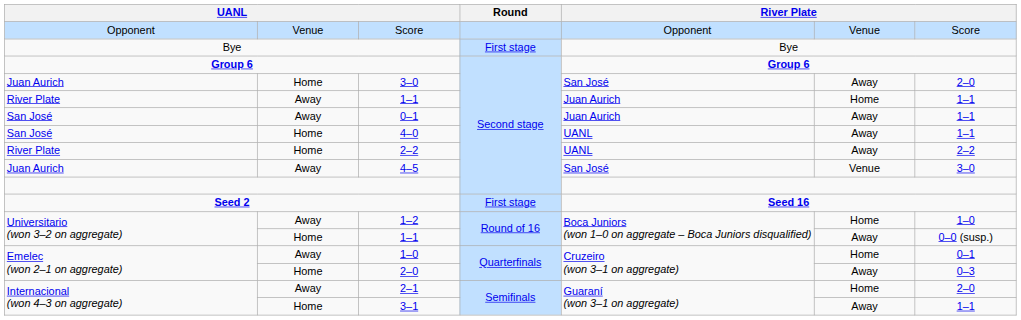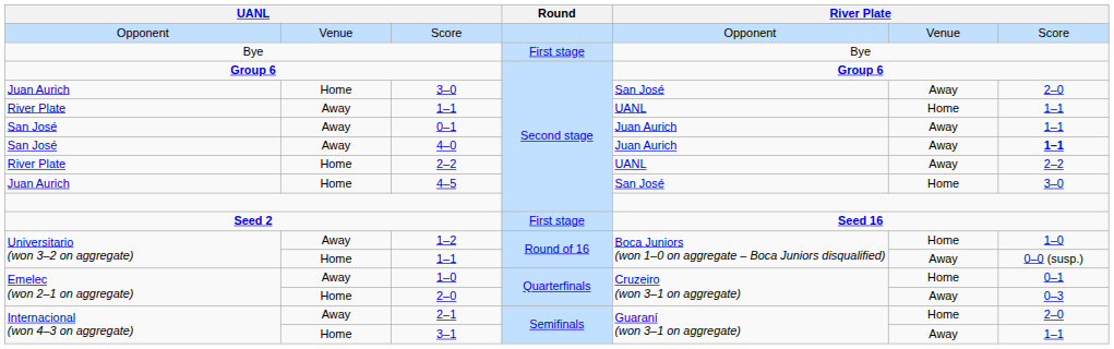 <table class="wikitable" style="text-align: center;">
 <tr>
 <th colspan=3> <a href='#'>UANL</a></th>
 <th>Round</th>
 <th colspan=3> <a href='#'>River Plate</a></th>
 </tr>
 <tr bgcolor=#c1e0ff>
 <td width=25%>Opponent</td>
 <td width=10%>Venue</td>
 <td width=10%>Score</td>
 <td width=10%></td>
 <td width=25%>Opponent</td>
 <td width=10%>Venue</td>
 <td width=10%>Score</td>
 </tr>
 <tr>
 <td colspan=3>Bye</td>
 <td bgcolor=#c1e0ff><a href='#'>First stage</a></td>
 <td colspan=3>Bye</td>
 </tr>
 <tr>
 <td colspan=3><strong><a href='#'>Group 6</a></strong></td>
 <td rowspan=8 bgcolor=#c1e0ff><a href='#'>Second stage</a></td>
 <td colspan=3><strong><a href='#'>Group 6</a></strong></td>
 </tr>
 <tr>
 <td align=left> <a href='#'>Juan Aurich</a></td>
 <td>Home</td>
 <td><a href='#'>3–0</a></td>
 <td align=left> <a href='#'>San José</a></td>
 <td>Away</td>
 <td><a href='#'>2–0</a></td>
 </tr>
 <tr>
 <td align=left> <a href='#'>River Plate</a></td>
 <td>Away</td>
 <td><a href='#'>1–1</a></td>
-<td align=left> <a href='#'>Juan Aurich</a></td>
+<td align=left> <a href='#'>UANL</a></td>
 <td>Home</td>
 <td><a href='#'>1–1</a></td>
 </tr>
 <tr>
 <td align=left> <a href='#'>San José</a></td>
 <td>Away</td>
 <td><a href='#'>0–1</a></td>
 <td align=left> <a href='#'>Juan Aurich</a></td>
 <td>Away</td>
 <td><a href='#'>1–1</a></td>
 </tr>
 <tr>
 <td align=left> <a href='#'>San José</a></td>
-<td>Home</td>
+<td>Away</td>
 <td><a href='#'>4–0</a></td>
-<td align=left> <a href='#'>UANL</a></td>
+<td align=left> <a href='#'>Juan Aurich</a></td>
 <td>Away</td>
-<td><a href='#'>1–1</a></td>
+<td><strong><a href='#'>1–1</a></strong></td>
 </tr>
 <tr>
 <td align=left> <a href='#'>River Plate</a></td>
 <td>Home</td>
 <td><a href='#'>2–2</a></td>
 <td align=left> <a href='#'>UANL</a></td>
 <td>Away</td>
 <td><a href='#'>2–2</a></td>
 </tr>
 <tr>
 <td align=left> <a href='#'>Juan Aurich</a></td>
-<td>Away</td>
+<td>Home</td>
 <td><a href='#'>4–5</a></td>
 <td align=left> <a href='#'>San José</a></td>
-<td width=10%>Venue</td>
+<td>Home</td>
 <td><a href='#'>3–0</a></td>
 </tr>
 <tr>
 <td colspan=3 align=center valign=top><br></td>
 <td colspan=3 align=center valign=top><br></td>
 </tr>
 <tr>
 <td colspan=3><strong><a href='#'>Seed 2</a></strong></td>
 <td bgcolor=#c1e0ff><a href='#'>First stage</a></td>
 <td colspan=3><strong><a href='#'>Seed 16</a></strong></td>
 </tr>
 <tr>
 <td rowspan=2 align=left> <a href='#'>Universitario</a><br><em>(won 3–2 on aggregate)</em></td>
 <td>Away</td>
 <td><a href='#'>1–2</a></td>
 <td rowspan=2 bgcolor=#c1e0ff><a href='#'>Round of 16</a></td>
 <td rowspan=2 align=left> <a href='#'>Boca Juniors</a><br><em>(won 1–0 on aggregate – Boca Juniors disqualified)</em></td>
 <td>Home</td>
 <td><a href='#'>1–0</a></td>
 </tr>
 <tr>
 <td>Home</td>
 <td><a href='#'>1–1</a></td>
 <td>Away</td>
 <td><a href='#'>0–0</a> (susp.)</td>
 </tr>
 <tr>
 <td rowspan=2 align=left> <a href='#'>Emelec</a><br><em>(won 2–1 on aggregate)</em></td>
 <td>Away</td>
 <td><a href='#'>1–0</a></td>
 <td rowspan=2 bgcolor=#c1e0ff><a href='#'>Quarterfinals</a></td>
 <td rowspan=2 align=left> <a href='#'>Cruzeiro</a><br><em>(won 3–1 on aggregate)</em></td>
 <td>Home</td>
 <td><a href='#'>0–1</a></td>
 </tr>
 <tr>
 <td>Home</td>
 <td><a href='#'>2–0</a></td>
 <td>Away</td>
 <td><a href='#'>0–3</a></td>
 </tr>
 <tr>
 <td rowspan=2 align=left> <a href='#'>Internacional</a><br><em>(won 4–3 on aggregate)</em></td>
 <td>Away</td>
 <td><a href='#'>2–1</a></td>
 <td rowspan=2 bgcolor=#c1e0ff><a href='#'>Semifinals</a></td>
 <td rowspan=2 align=left> <a href='#'>Guaraní</a><br><em>(won 3–1 on aggregate)</em></td>
 <td>Home</td>
 <td><a href='#'>2–0</a></td>
 </tr>
 <tr>
 <td>Home</td>
 <td><a href='#'>3–1</a></td>
 <td>Away</td>
 <td><a href='#'>1–1</a></td>
 </tr>
 </table>
